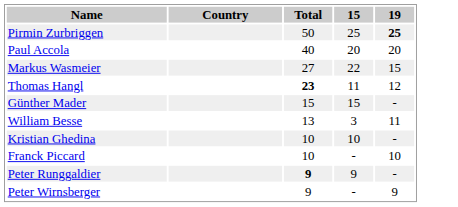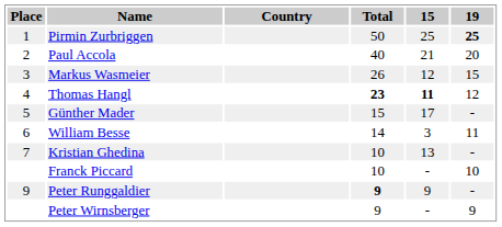 <table border="0" style="border: 1px solid #999; background-color:#FFFFFF; text-align:center; font-size:86%; line-height:15px;">
 <tr align="center" bgcolor="#CCCCCC">
+<th width=35>Place</th>
 <th width=170>Name</th>
 <th width=120>Country</th>
 <th width=50>Total</th>
 <th width=40>15</th>
 <th width=40>19</th>
 </tr>
 <tr bgcolor="#EFEFEF">
+<td>1</td>
 <td align="left"><a href='#'>Pirmin Zurbriggen</a></td>
 <td align="left"></td>
 <td>50</td>
 <td>25</td>
 <td><strong>25</strong></td>
 </tr>
 <tr>
+<td>2</td>
 <td align="left"><a href='#'>Paul Accola</a></td>
 <td align="left"></td>
 <td>40</td>
-<td>20</td>
+<td>21</td>
 <td>20</td>
 </tr>
 <tr bgcolor="#EFEFEF">
+<td>3</td>
 <td align="left"><a href='#'>Markus Wasmeier</a></td>
 <td align="left"></td>
-<td>27</td>
-<td>22</td>
+<td>26</td>
+<td>12</td>
 <td>15</td>
 </tr>
 <tr>
+<td>4</td>
 <td align="left"><a href='#'>Thomas Hangl</a></td>
 <td align="left"></td>
 <td><strong>23</strong></td>
-<td>11</td>
+<td><strong>11</strong></td>
 <td>12</td>
 </tr>
 <tr bgcolor="#EFEFEF">
+<td>5</td>
 <td align="left"><a href='#'>Günther Mader</a></td>
 <td align="left"></td>
 <td>15</td>
-<td>15</td>
+<td>17</td>
 <td>-</td>
 </tr>
 <tr>
+<td>6</td>
 <td align="left"><a href='#'>William Besse</a></td>
 <td align="left"></td>
-<td>13</td>
+<td>14</td>
 <td>3</td>
 <td>11</td>
 </tr>
 <tr bgcolor="#EFEFEF">
+<td>7</td>
 <td align="left"><a href='#'>Kristian Ghedina</a></td>
 <td align="left"></td>
 <td>10</td>
-<td>10</td>
+<td>13</td>
 <td>-</td>
 </tr>
 <tr>
+<td></td>
 <td align="left"><a href='#'>Franck Piccard</a></td>
 <td align="left"></td>
 <td>10</td>
 <td>-</td>
 <td>10</td>
 </tr>
 <tr bgcolor="#EFEFEF">
+<td>9</td>
 <td align="left"><a href='#'>Peter Runggaldier</a></td>
 <td align="left"></td>
 <td><strong>9</strong></td>
 <td>9</td>
 <td>-</td>
 </tr>
 <tr>
+<td></td>
 <td align="left"><a href='#'>Peter Wirnsberger</a></td>
 <td align="left"></td>
 <td>9</td>
 <td>-</td>
 <td>9</td>
 </tr>
 </table>
